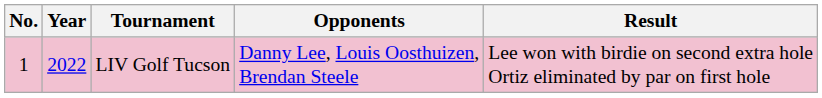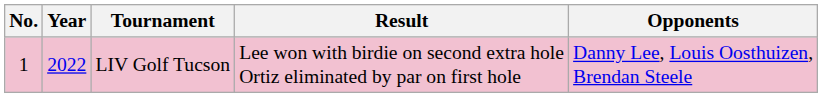 <table class="wikitable" style="font-size:95%;">
 <tr>
 <th>No.</th>
 <th>Year</th>
 <th>Tournament</th>
+<th>Result</th>
 <th>Opponents</th>
-<th>Result</th>
 </tr>
 <tr style="background:#F2C1D1;">
 <td align=center>1</td>
 <td><a href='#'>2022</a></td>
 <td>LIV Golf Tucson</td>
+<td>Lee won with birdie on second extra hole<br>Ortiz eliminated by par on first hole</td>
 <td> <a href='#'>Danny Lee</a>,  <a href='#'>Louis Oosthuizen</a>,<br> <a href='#'>Brendan Steele</a></td>
-<td>Lee won with birdie on second extra hole<br>Ortiz eliminated by par on first hole</td>
 </tr>
 </table>
